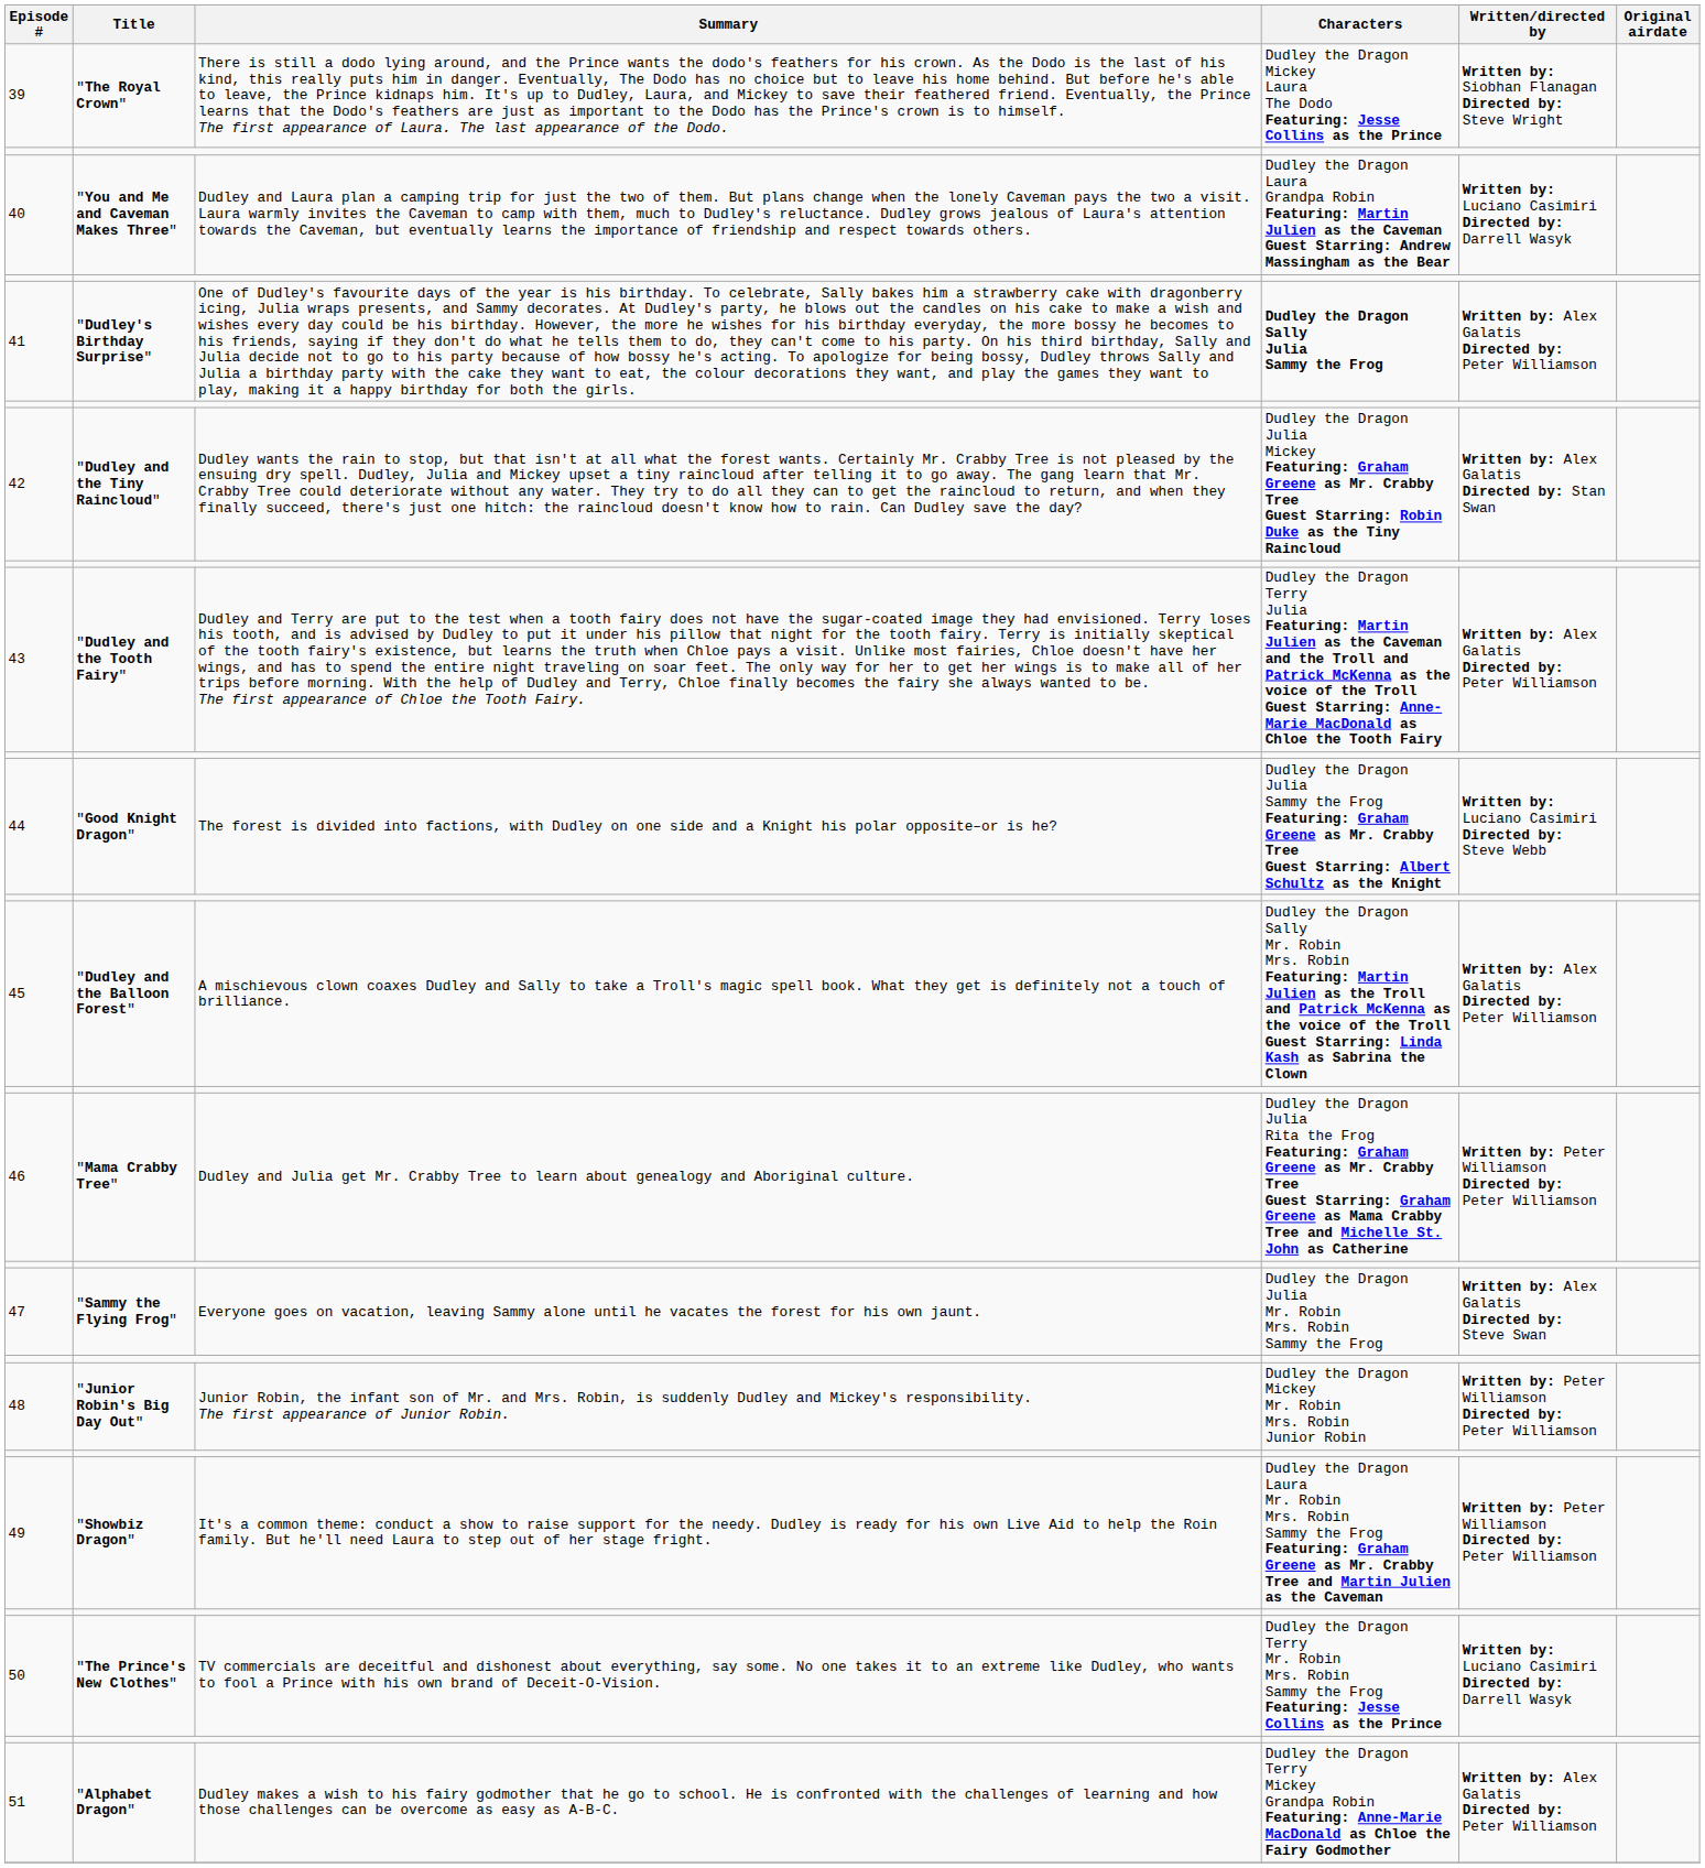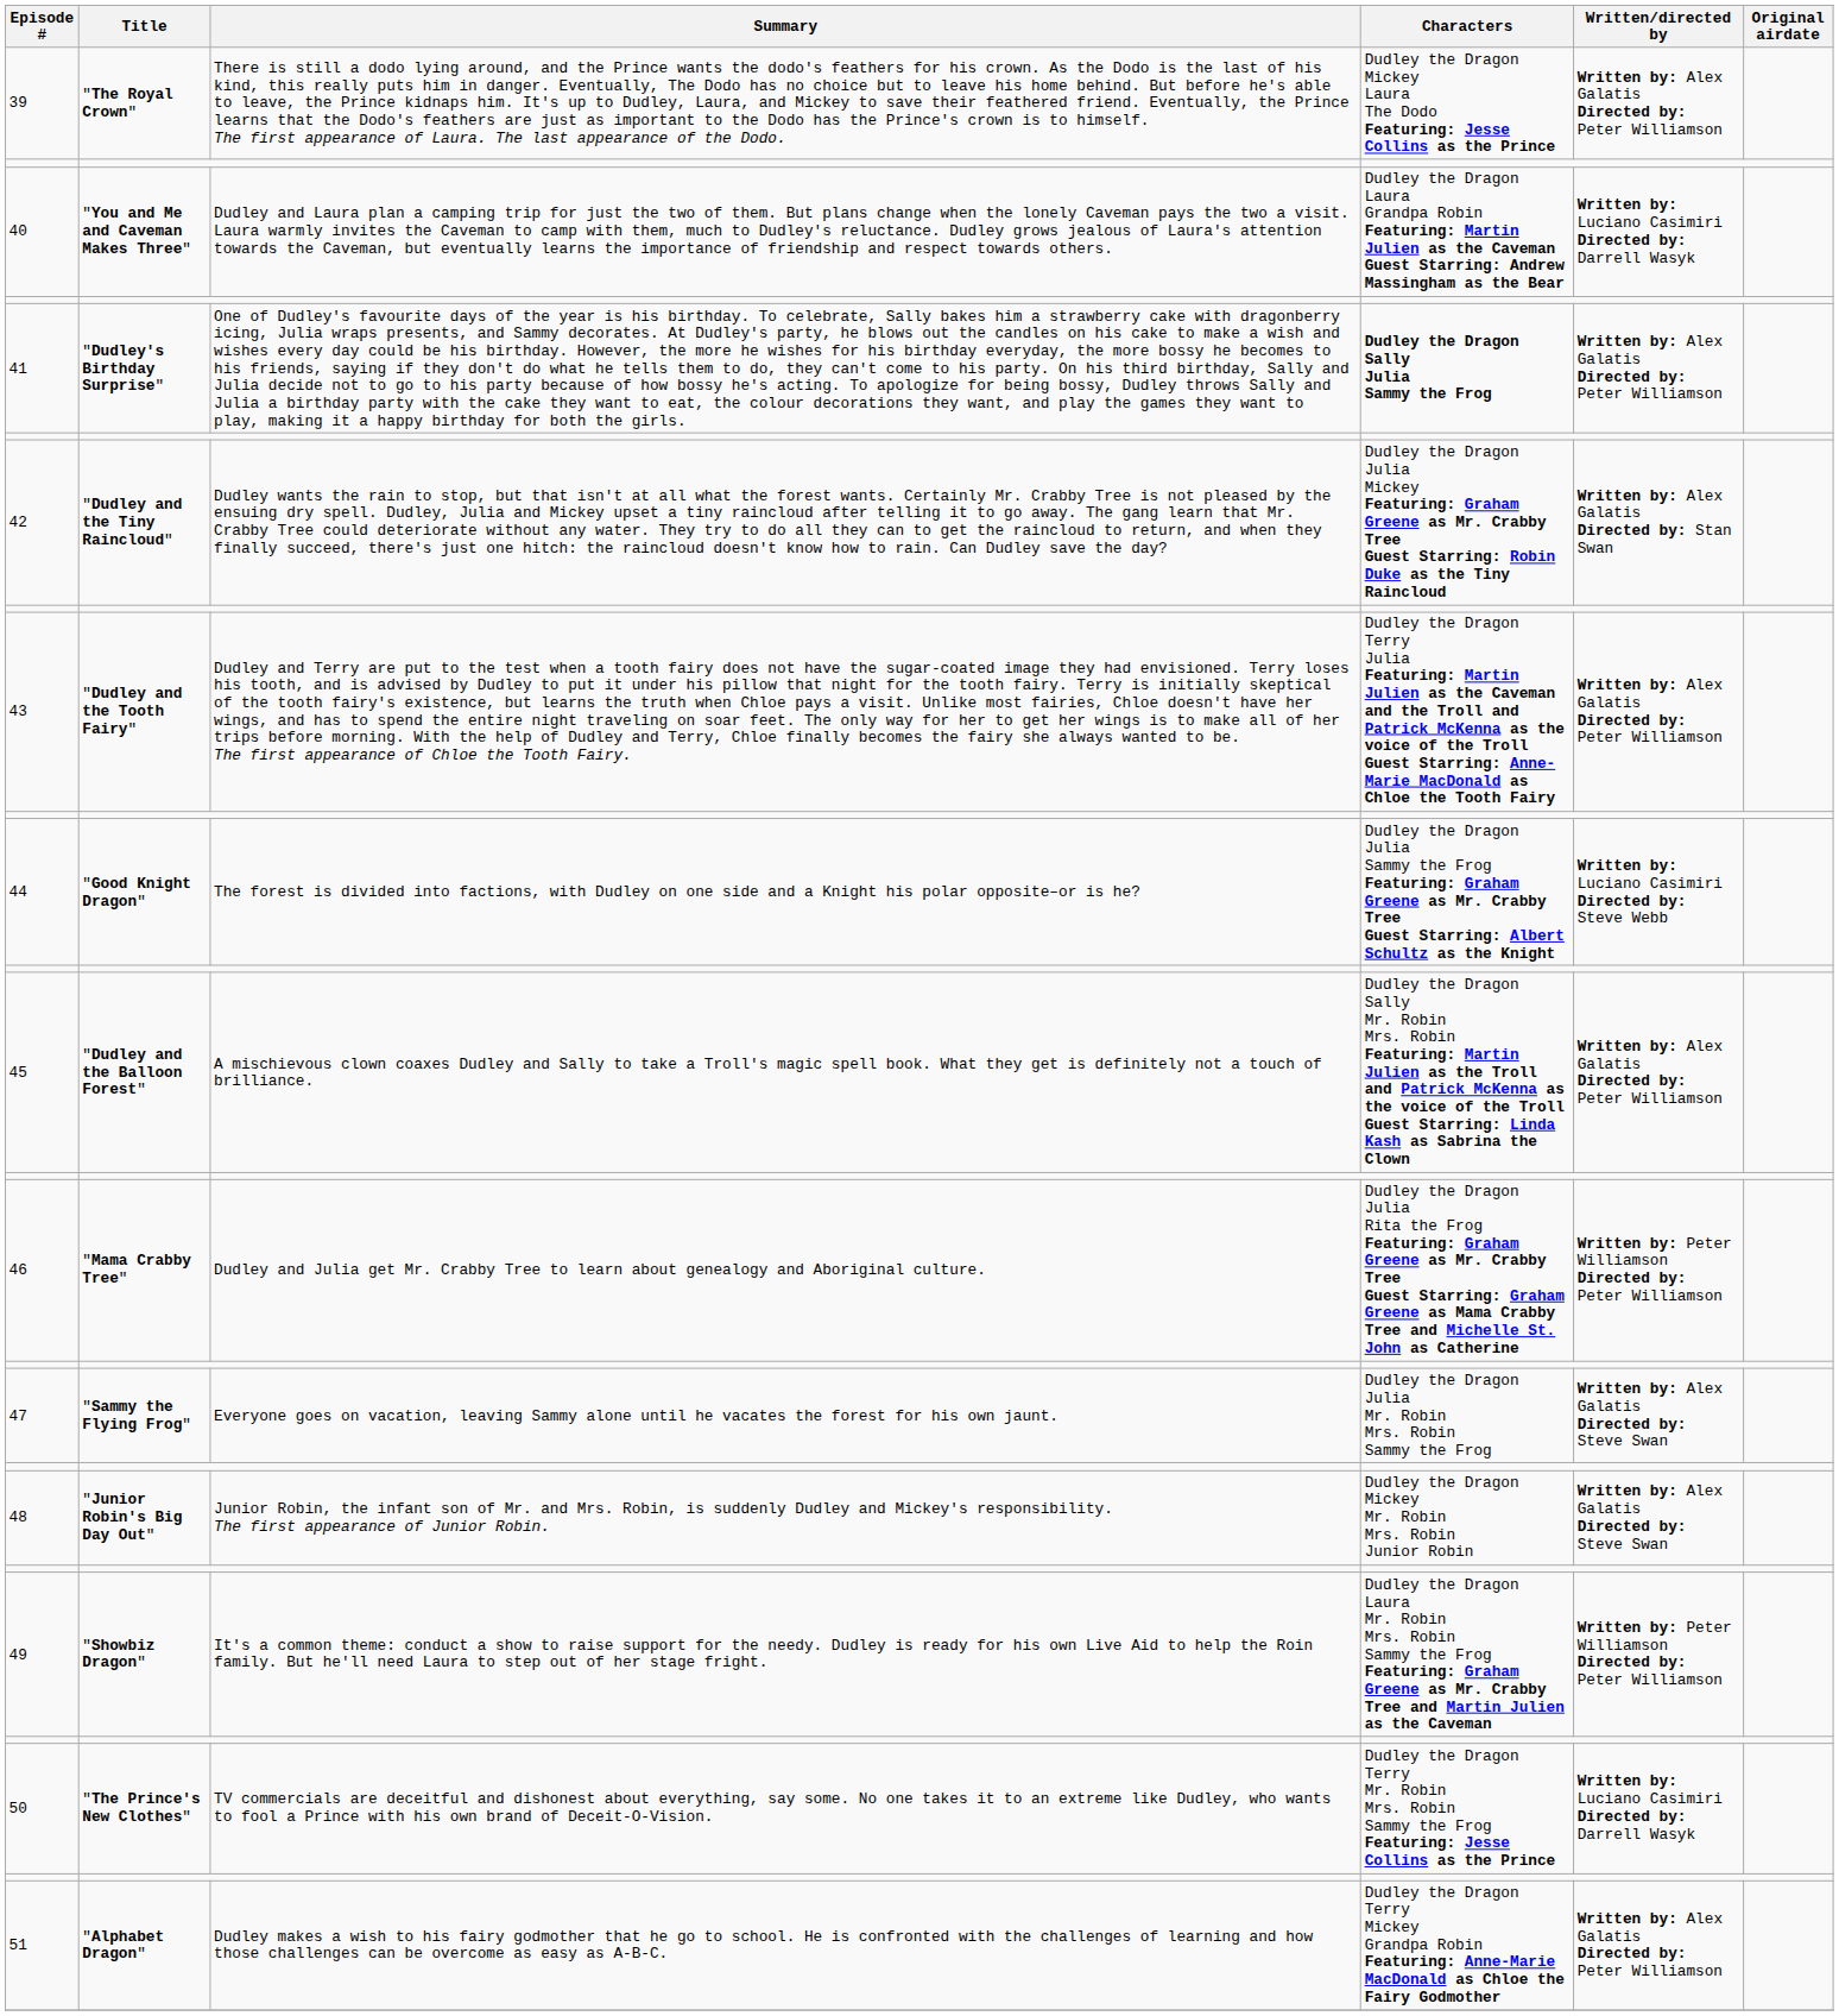 <table class="wikitable">
 <tr>
 <th>Episode #</th>
 <th>Title</th>
 <th>Summary</th>
 <th>Characters</th>
 <th>Written/directed by</th>
 <th>Original airdate</th>
 </tr>
 <tr>
 <td>39</td>
 <td>"<strong>The Royal Crown</strong>"</td>
 <td>There is still a dodo lying around, and the Prince wants the dodo's feathers for his crown. As the Dodo is the last of his kind, this really puts him in danger. Eventually, The Dodo has no choice but to leave his home behind. But before he's able to leave, the Prince kidnaps him. It's up to Dudley, Laura, and Mickey to save their feathered friend. Eventually, the Prince learns that the Dodo's feathers are just as important to the Dodo has the Prince's crown is to himself.<br><em>The first appearance of Laura. The last appearance of the Dodo.</em></td>
 <td>Dudley the Dragon<br>Mickey<br>Laura<br>The Dodo<br><strong>Featuring: <a href='#'>Jesse Collins</a> as the Prince</strong></td>
-<td><strong>Written by:</strong> Siobhan Flanagan<br><strong>Directed by:</strong> Steve Wright</td>
+<td><strong>Written by:</strong> Alex Galatis<br><strong>Directed by:</strong> Peter Williamson</td>
 <td></td>
 </tr>
 <tr>
 <td></td>
 <td colspan="2"></td>
 </tr>
 <tr>
 <td>40</td>
 <td>"<strong>You and Me and Caveman Makes Three</strong>"</td>
 <td>Dudley and Laura plan a camping trip for just the two of them. But plans change when the lonely Caveman pays the two a visit. Laura warmly invites the Caveman to camp with them, much to Dudley's reluctance. Dudley grows jealous of Laura's attention towards the Caveman, but eventually learns the importance of friendship and respect towards others.</td>
 <td>Dudley the Dragon<br>Laura<br>Grandpa Robin<br><strong>Featuring: <a href='#'>Martin Julien</a> as the Caveman<br>Guest Starring: Andrew Massingham as the Bear</strong></td>
 <td><strong>Written by:</strong> Luciano Casimiri<br><strong>Directed by:</strong> Darrell Wasyk</td>
 <td></td>
 </tr>
 <tr>
 <td></td>
 <td colspan="2"></td>
 </tr>
 <tr>
 <td>41</td>
 <td>"<strong>Dudley's Birthday Surprise</strong>"</td>
 <td>One of Dudley's favourite days of the year is his birthday. To celebrate, Sally bakes him a strawberry cake with dragonberry icing, Julia wraps presents, and Sammy decorates. At Dudley's party, he blows out the candles on his cake to make a wish and wishes every day could be his birthday. However, the more he wishes for his birthday everyday, the more bossy he becomes to his friends, saying if they don't do what he tells them to do, they can't come to his party. On his third birthday, Sally and Julia decide not to go to his party because of how bossy he's acting. To apologize for being bossy, Dudley throws Sally and Julia a birthday party with the cake they want to eat, the colour decorations they want, and play the games they want to play, making it a happy birthday for both the girls.</td>
 <td><strong>Dudley the Dragon<br>Sally<br>Julia<br>Sammy the Frog</strong></td>
 <td><strong>Written by:</strong> Alex Galatis<br><strong>Directed by:</strong> Peter Williamson</td>
 <td></td>
 </tr>
 <tr>
 <td></td>
 <td colspan="2"></td>
 </tr>
 <tr>
 <td>42</td>
 <td>"<strong>Dudley and the Tiny Raincloud</strong>"</td>
 <td>Dudley wants the rain to stop, but that isn't at all what the forest wants. Certainly Mr. Crabby Tree is not pleased by the ensuing dry spell. Dudley, Julia and Mickey upset a tiny raincloud after telling it to go away. The gang learn that Mr. Crabby Tree could deteriorate without any water. They try to do all they can to get the raincloud to return, and when they finally succeed, there's just one hitch: the raincloud doesn't know how to rain. Can Dudley save the day?</td>
 <td>Dudley the Dragon<br>Julia<br>Mickey<br><strong>Featuring: <a href='#'>Graham Greene</a> as Mr. Crabby Tree<br>Guest Starring: <a href='#'>Robin Duke</a> as the Tiny Raincloud</strong></td>
 <td><strong>Written by:</strong> Alex Galatis<br><strong>Directed by:</strong> Stan Swan</td>
 <td></td>
 </tr>
 <tr>
 <td></td>
 <td colspan="2"></td>
 </tr>
 <tr>
 <td>43</td>
 <td>"<strong>Dudley and the Tooth Fairy</strong>"</td>
 <td>Dudley and Terry are put to the test when a tooth fairy does not have the sugar-coated image they had envisioned. Terry loses his tooth, and is advised by Dudley to put it under his pillow that night for the tooth fairy. Terry is initially skeptical of the tooth fairy's existence, but learns the truth when Chloe pays a visit. Unlike most fairies, Chloe doesn't have her wings, and has to spend the entire night traveling on soar feet. The only way for her to get her wings is to make all of her trips before morning. With the help of Dudley and Terry, Chloe finally becomes the fairy she always wanted to be.<br><em>The first appearance of Chloe the Tooth Fairy.</em></td>
 <td>Dudley the Dragon<br>Terry<br>Julia<br><strong>Featuring: <a href='#'>Martin Julien</a> as the Caveman and the Troll and <a href='#'>Patrick McKenna</a> as the voice of the Troll<br>Guest Starring: <a href='#'>Anne-Marie MacDonald</a> as Chloe the Tooth Fairy</strong></td>
 <td><strong>Written by:</strong> Alex Galatis<br><strong>Directed by:</strong> Peter Williamson</td>
 <td></td>
 </tr>
 <tr>
 <td></td>
 <td colspan="2"></td>
 </tr>
 <tr>
 <td>44</td>
 <td>"<strong>Good Knight Dragon</strong>"</td>
 <td>The forest is divided into factions, with Dudley on one side and a Knight his polar opposite–or is he?</td>
 <td>Dudley the Dragon<br>Julia<br>Sammy the Frog<br><strong>Featuring: <a href='#'>Graham Greene</a> as Mr. Crabby Tree<br>Guest Starring: <a href='#'>Albert Schultz</a> as the Knight</strong></td>
 <td><strong>Written by:</strong> Luciano Casimiri<br><strong>Directed by:</strong> Steve Webb</td>
 <td></td>
 </tr>
 <tr>
 <td></td>
 <td colspan="2"></td>
 </tr>
 <tr>
 <td>45</td>
 <td>"<strong>Dudley and the Balloon Forest</strong>"</td>
 <td>A mischievous clown coaxes Dudley and Sally to take a Troll's magic spell book. What they get is definitely not a touch of brilliance.</td>
 <td>Dudley the Dragon<br>Sally<br>Mr. Robin<br>Mrs. Robin<br><strong>Featuring: <a href='#'>Martin Julien</a> as the Troll and <a href='#'>Patrick McKenna</a> as the voice of the Troll<br>Guest Starring: <a href='#'>Linda Kash</a> as Sabrina the Clown</strong></td>
 <td><strong>Written by:</strong> Alex Galatis<br><strong>Directed by:</strong> Peter Williamson</td>
 <td></td>
 </tr>
 <tr>
 <td></td>
 <td colspan=></td>
 </tr>
 <tr>
 <td>46</td>
 <td>"<strong>Mama Crabby Tree</strong>"</td>
 <td>Dudley and Julia get Mr. Crabby Tree to learn about genealogy and Aboriginal culture.</td>
 <td>Dudley the Dragon<br>Julia<br>Rita the Frog<br><strong>Featuring: <a href='#'>Graham Greene</a> as Mr. Crabby Tree<br>Guest Starring: <a href='#'>Graham Greene</a> as Mama Crabby Tree and <a href='#'>Michelle St. John</a> as Catherine</strong></td>
 <td><strong>Written by:</strong> Peter Williamson<br><strong>Directed by:</strong> Peter Williamson</td>
 <td></td>
 </tr>
 <tr>
 <td></td>
 <td colspan="2"></td>
 </tr>
 <tr>
 <td>47</td>
 <td>"<strong>Sammy the Flying Frog</strong>"</td>
 <td>Everyone goes on vacation, leaving Sammy alone until he vacates the forest for his own jaunt.</td>
 <td>Dudley the Dragon<br>Julia<br>Mr. Robin<br>Mrs. Robin<br>Sammy the Frog</td>
 <td><strong>Written by:</strong> Alex Galatis<br><strong>Directed by:</strong> Steve Swan</td>
 <td></td>
 </tr>
 <tr>
 <td></td>
 <td colspan="2"></td>
 </tr>
 <tr>
 <td>48</td>
 <td>"<strong>Junior Robin's Big Day Out</strong>"</td>
 <td>Junior Robin, the infant son of Mr. and Mrs. Robin, is suddenly Dudley and Mickey's responsibility.<br><em>The first appearance of Junior Robin.</em></td>
 <td>Dudley the Dragon<br>Mickey<br>Mr. Robin<br>Mrs. Robin<br>Junior Robin</td>
-<td><strong>Written by:</strong> Peter Williamson<br><strong>Directed by:</strong> Peter Williamson</td>
+<td><strong>Written by:</strong> Alex Galatis<br><strong>Directed by:</strong> Steve Swan</td>
 <td></td>
 </tr>
 <tr>
 <td></td>
 <td colspan="2"></td>
 </tr>
 <tr>
 <td>49</td>
 <td>"<strong>Showbiz Dragon</strong>"</td>
 <td>It's a common theme: conduct a show to raise support for the needy. Dudley is ready for his own Live Aid to help the Roin family. But he'll need Laura to step out of her stage fright.</td>
 <td>Dudley the Dragon<br>Laura<br>Mr. Robin<br>Mrs. Robin<br>Sammy the Frog<br><strong>Featuring: <a href='#'>Graham Greene</a> as Mr. Crabby Tree and <a href='#'>Martin Julien</a> as the Caveman</strong></td>
 <td><strong>Written by:</strong> Peter Williamson<br><strong>Directed by:</strong> Peter Williamson</td>
 <td></td>
 </tr>
 <tr>
 <td></td>
 <td colspan="2"></td>
 </tr>
 <tr>
 <td>50</td>
 <td>"<strong>The Prince's New Clothes</strong>"</td>
 <td>TV commercials are deceitful and dishonest about everything, say some. No one takes it to an extreme like Dudley, who wants to fool a Prince with his own brand of Deceit-O-Vision.</td>
 <td>Dudley the Dragon<br>Terry<br>Mr. Robin<br>Mrs. Robin<br>Sammy the Frog<br><strong>Featuring: <a href='#'>Jesse Collins</a> as the Prince</strong></td>
 <td><strong>Written by:</strong> Luciano Casimiri<br><strong>Directed by:</strong> Darrell Wasyk</td>
 <td></td>
 </tr>
 <tr>
 <td></td>
 <td colspan="2"></td>
 </tr>
 <tr>
 <td>51</td>
 <td>"<strong>Alphabet Dragon</strong>"</td>
 <td>Dudley makes a wish to his fairy godmother that he go to school. He is confronted with the challenges of learning and how those challenges can be overcome as easy as A-B-C.</td>
 <td>Dudley the Dragon<br>Terry<br>Mickey<br>Grandpa Robin<br><strong>Featuring: <a href='#'>Anne-Marie MacDonald</a> as Chloe the Fairy Godmother</strong></td>
 <td><strong>Written by:</strong> Alex Galatis<br><strong>Directed by:</strong> Peter Williamson</td>
 <td></td>
 </tr>
 <tr>
 </tr>
 </table>
